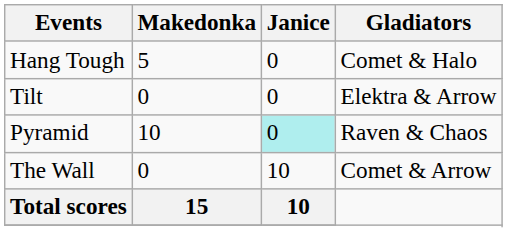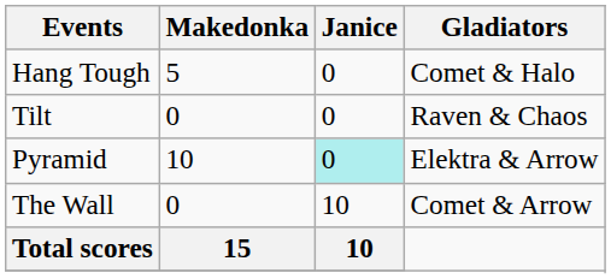 <table class="wikitable">
 <tr>
 <th>Events</th>
 <th>Makedonka</th>
 <th>Janice</th>
 <th>Gladiators</th>
 </tr>
 <tr>
 <td>Hang Tough</td>
 <td>5</td>
 <td>0</td>
 <td>Comet & Halo</td>
 </tr>
 <tr>
 <td>Tilt</td>
 <td>0</td>
 <td>0</td>
-<td>Elektra & Arrow</td>
+<td>Raven & Chaos</td>
 </tr>
 <tr>
 <td>Pyramid</td>
 <td>10</td>
 <td style="background: paleturquoise;">0</td>
-<td>Raven & Chaos</td>
+<td>Elektra & Arrow</td>
 </tr>
 <tr>
 <td>The Wall</td>
 <td>0</td>
 <td>10</td>
 <td>Comet & Arrow</td>
 </tr>
 <tr>
 <th>Total scores</th>
 <th>15</th>
 <th>10</th>
 </tr>
 <tr>
 </tr>
 </table>
